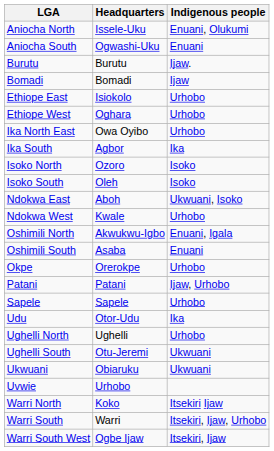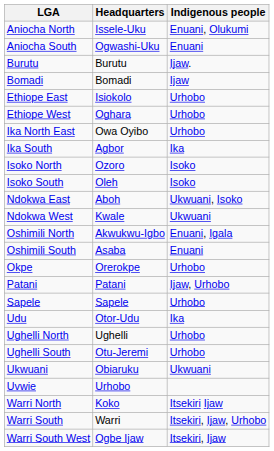 <table class="wikitable">
 <tr>
 <th>LGA</th>
 <th>Headquarters</th>
 <th>Indigenous people</th>
 </tr>
 <tr>
 <td><a href='#'>Aniocha North</a></td>
 <td><a href='#'>Issele-Uku</a></td>
 <td><a href='#'>Enuani</a>, <a href='#'>Olukumi</a></td>
 </tr>
 <tr>
 <td><a href='#'>Aniocha South</a></td>
 <td><a href='#'>Ogwashi-Uku</a></td>
 <td><a href='#'>Enuani</a></td>
 </tr>
 <tr>
 <td><a href='#'>Burutu</a></td>
 <td>Burutu</td>
 <td><a href='#'>Ijaw</a>.</td>
 </tr>
 <tr>
 <td><a href='#'>Bomadi</a></td>
 <td>Bomadi</td>
 <td><a href='#'>Ijaw</a></td>
 </tr>
 <tr>
 <td><a href='#'>Ethiope East</a></td>
 <td><a href='#'>Isiokolo</a></td>
 <td><a href='#'>Urhobo</a></td>
 </tr>
 <tr>
 <td><a href='#'>Ethiope West</a></td>
 <td><a href='#'>Oghara</a></td>
 <td><a href='#'>Urhobo</a></td>
 </tr>
 <tr>
 <td><a href='#'>Ika North East</a></td>
 <td>Owa Oyibo</td>
 <td><a href='#'>Urhobo</a></td>
 </tr>
 <tr>
 <td><a href='#'>Ika South</a></td>
 <td><a href='#'>Agbor</a></td>
 <td><a href='#'>Ika</a></td>
 </tr>
 <tr>
 <td><a href='#'>Isoko North</a></td>
 <td><a href='#'>Ozoro</a></td>
 <td><a href='#'>Isoko</a></td>
 </tr>
 <tr>
 <td><a href='#'>Isoko South</a></td>
 <td><a href='#'>Oleh</a></td>
 <td><a href='#'>Isoko</a></td>
 </tr>
 <tr>
 <td><a href='#'>Ndokwa East</a></td>
 <td><a href='#'>Aboh</a></td>
 <td><a href='#'>Ukwuani</a>, <a href='#'>Isoko</a></td>
 </tr>
 <tr>
 <td><a href='#'>Ndokwa West</a></td>
 <td><a href='#'>Kwale</a></td>
-<td><a href='#'>Urhobo</a></td>
+<td><a href='#'>Ukwuani</a></td>
 </tr>
 <tr>
 <td><a href='#'>Oshimili North</a></td>
 <td><a href='#'>Akwukwu-Igbo</a></td>
 <td><a href='#'>Enuani</a>, <a href='#'>Igala</a></td>
 </tr>
 <tr>
 <td><a href='#'>Oshimili South</a></td>
 <td><a href='#'>Asaba</a></td>
 <td><a href='#'>Enuani</a></td>
 </tr>
 <tr>
 <td><a href='#'>Okpe</a></td>
 <td><a href='#'>Orerokpe</a></td>
 <td><a href='#'>Urhobo</a></td>
 </tr>
 <tr>
 <td><a href='#'>Patani</a></td>
 <td><a href='#'>Patani</a></td>
 <td><a href='#'>Ijaw</a>, <a href='#'>Urhobo</a></td>
 </tr>
 <tr>
 <td><a href='#'>Sapele</a></td>
 <td><a href='#'>Sapele</a></td>
 <td><a href='#'>Urhobo</a></td>
 </tr>
 <tr>
 <td><a href='#'>Udu</a></td>
 <td><a href='#'>Otor-Udu</a></td>
 <td><a href='#'>Ika</a></td>
 </tr>
 <tr>
 <td><a href='#'>Ughelli North</a></td>
 <td>Ughelli</td>
 <td><a href='#'>Urhobo</a></td>
 </tr>
 <tr>
 <td><a href='#'>Ughelli South</a></td>
 <td><a href='#'>Otu-Jeremi</a></td>
-<td><a href='#'>Ukwuani</a></td>
+<td><a href='#'>Urhobo</a></td>
 </tr>
 <tr>
 <td><a href='#'>Ukwuani</a></td>
 <td><a href='#'>Obiaruku</a></td>
 <td><a href='#'>Ukwuani</a></td>
 </tr>
 <tr>
 <td><a href='#'>Uvwie</a></td>
 <td><a href='#'>Urhobo</a></td>
 </tr>
 <tr>
 <td><a href='#'>Warri North</a></td>
 <td><a href='#'>Koko</a></td>
 <td><a href='#'>Itsekiri</a> <a href='#'> Ijaw</a> </td>
 </tr>
 <tr>
 <td><a href='#'>Warri South</a></td>
 <td>Warri</td>
 <td><a href='#'>Itsekiri</a>, <a href='#'>Ijaw</a>, <a href='#'>Urhobo</a></td>
 </tr>
 <tr>
 <td><a href='#'>Warri South West</a></td>
 <td><a href='#'>Ogbe Ijaw</a></td>
 <td><a href='#'>Itsekiri</a>, <a href='#'>Ijaw</a></td>
 </tr>
 </table>
